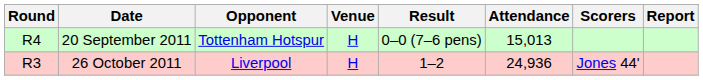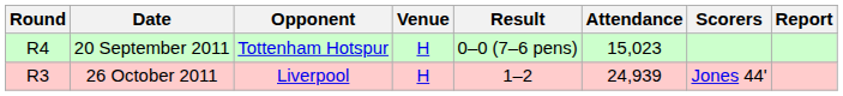 <table class="wikitable" style="font-size:100%; text-align:center">
 <tr>
 <th>Round</th>
 <th>Date</th>
 <th>Opponent</th>
 <th>Venue</th>
 <th>Result</th>
 <th>Attendance</th>
 <th>Scorers</th>
 <th>Report</th>
 </tr>
 <tr style="background-color: #CCFFCC;">
 <td>R4</td>
 <td>20 September 2011</td>
 <td><a href='#'>Tottenham Hotspur</a></td>
 <td><a href='#'>H</a></td>
 <td>0–0 (7–6 pens)</td>
-<td>15,013</td>
+<td>15,023</td>
 <td></td>
 <td></td>
 </tr>
 <tr style="background-color: #FFCCCC;">
 <td>R3</td>
 <td>26 October 2011</td>
 <td><a href='#'>Liverpool</a></td>
 <td><a href='#'>H</a></td>
 <td>1–2</td>
-<td>24,936</td>
+<td>24,939</td>
 <td><a href='#'>Jones</a> 44'</td>
 <td></td>
 </tr>
 </table>
